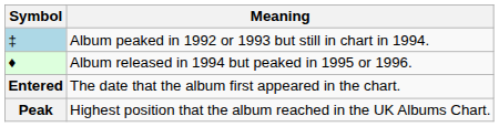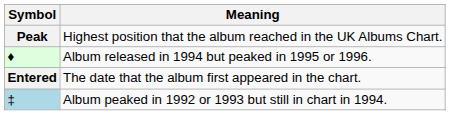 <table Class="wikitable">
 <tr>
 <th>Symbol</th>
 <th>Meaning</th>
 </tr>
 <tr>
-<td bgcolor=lightblue>‡</td>
-<td>Album peaked in 1992 or 1993 but still in chart in 1994.</td>
+<th>Peak</th>
+<td>Highest position that the album reached in the UK Albums Chart.</td>
 </tr>
 <tr>
 <td bgcolor=#DDFFDD>♦</td>
 <td>Album released in 1994 but peaked in 1995 or 1996.</td>
 </tr>
 <tr>
 <th>Entered</th>
 <td>The date that the album first appeared in the chart.</td>
 </tr>
 <tr>
-<th>Peak</th>
-<td>Highest position that the album reached in the UK Albums Chart.</td>
+<td bgcolor=lightblue>‡</td>
+<td>Album peaked in 1992 or 1993 but still in chart in 1994.</td>
 </tr>
 </table>
